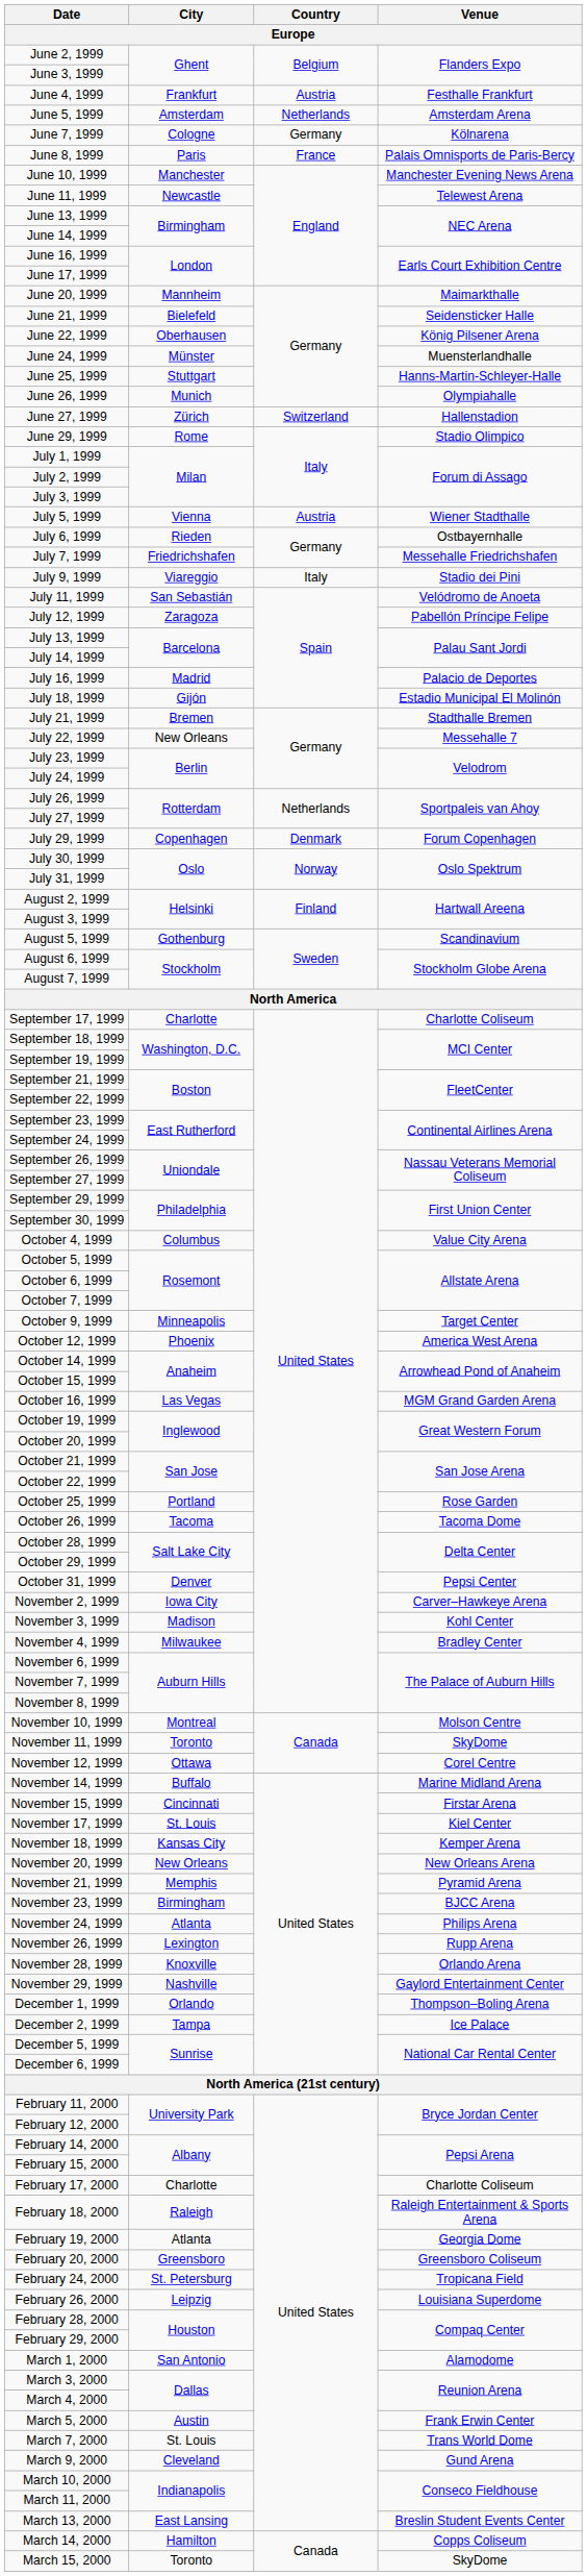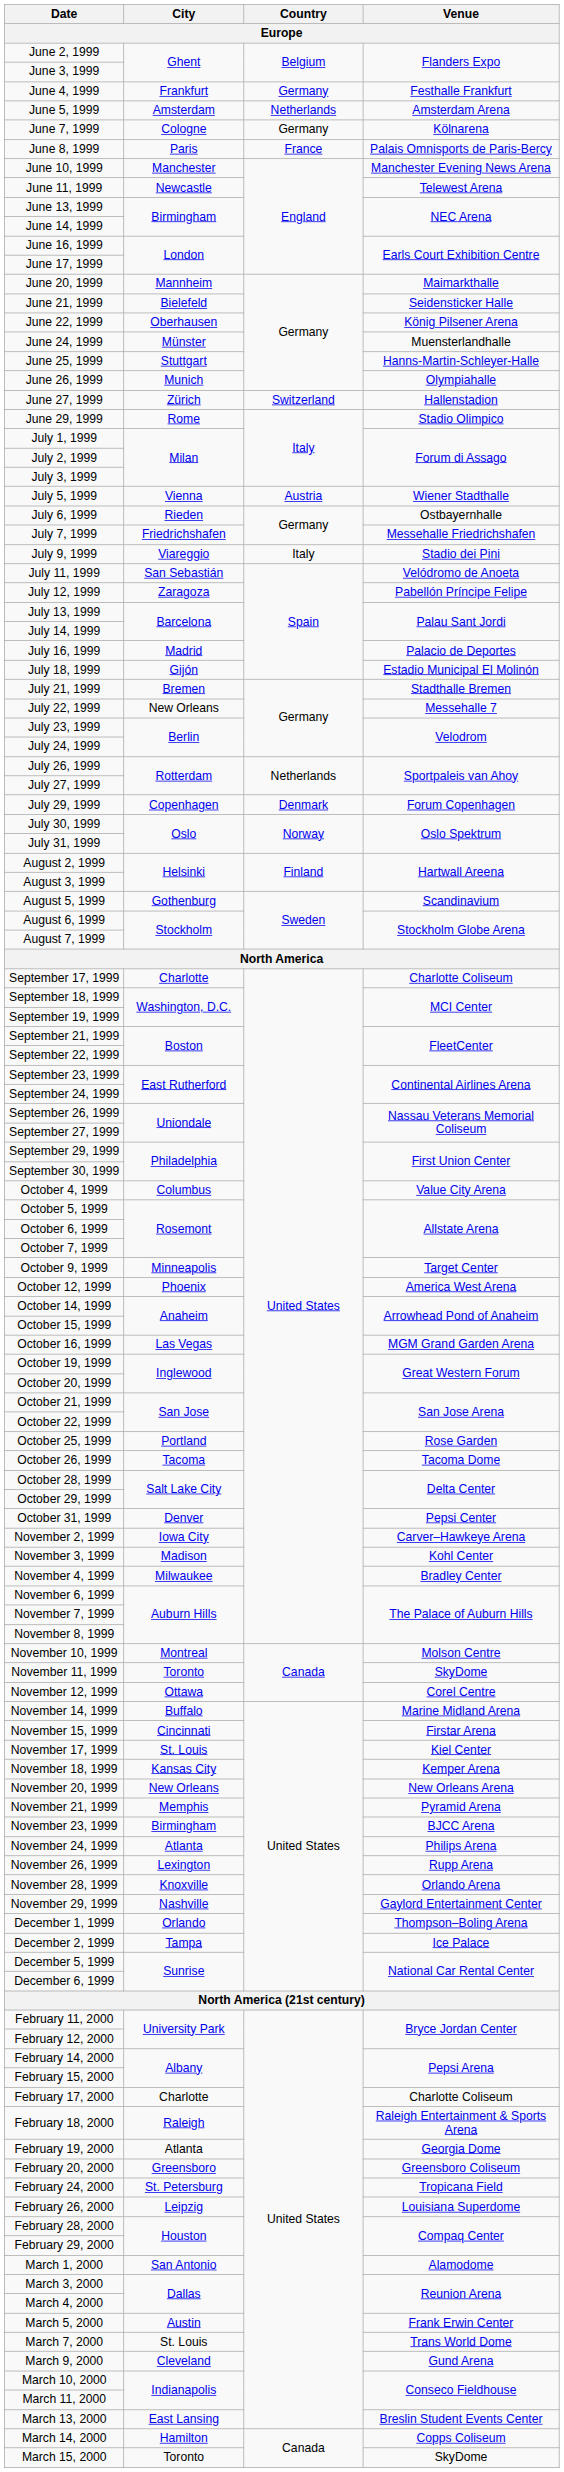 <table class="wikitable" style="text-align:center;">
 <tr>
 <th width="150">Date</th>
 <th width="150">City</th>
 <th width="150">Country</th>
 <th width="250">Venue</th>
 </tr>
 <tr>
 <th colspan="4">Europe</th>
 </tr>
 <tr>
 <td>June 2, 1999</td>
 <td rowspan="2"><a href='#'>Ghent</a></td>
 <td rowspan="2"><a href='#'>Belgium</a></td>
 <td rowspan="2"><a href='#'>Flanders Expo</a></td>
 </tr>
 <tr>
 <td>June 3, 1999</td>
 </tr>
 <tr>
 <td>June 4, 1999</td>
 <td><a href='#'>Frankfurt</a></td>
-<td><a href='#'>Austria</a></td>
+<td><a href='#'>Germany</a></td>
 <td><a href='#'>Festhalle Frankfurt</a></td>
 </tr>
 <tr>
 <td>June 5, 1999</td>
 <td><a href='#'>Amsterdam</a></td>
 <td><a href='#'>Netherlands</a></td>
 <td><a href='#'>Amsterdam Arena</a></td>
 </tr>
 <tr>
 <td>June 7, 1999</td>
 <td><a href='#'>Cologne</a></td>
 <td>Germany</td>
 <td><a href='#'>Kölnarena</a></td>
 </tr>
 <tr>
 <td>June 8, 1999</td>
 <td><a href='#'>Paris</a></td>
 <td><a href='#'>France</a></td>
 <td><a href='#'>Palais Omnisports de Paris-Bercy</a></td>
 </tr>
 <tr>
 <td>June 10, 1999</td>
 <td><a href='#'>Manchester</a></td>
 <td rowspan="6"><a href='#'>England</a></td>
 <td><a href='#'>Manchester Evening News Arena</a></td>
 </tr>
 <tr>
 <td>June 11, 1999</td>
 <td><a href='#'>Newcastle</a></td>
 <td><a href='#'>Telewest Arena</a></td>
 </tr>
 <tr>
 <td>June 13, 1999</td>
 <td rowspan="2"><a href='#'>Birmingham</a></td>
 <td rowspan="2"><a href='#'>NEC Arena</a></td>
 </tr>
 <tr>
 <td>June 14, 1999</td>
 </tr>
 <tr>
 <td>June 16, 1999</td>
 <td rowspan="2"><a href='#'>London</a></td>
 <td rowspan="2"><a href='#'>Earls Court Exhibition Centre</a></td>
 </tr>
 <tr>
 <td>June 17, 1999</td>
 </tr>
 <tr>
 <td>June 20, 1999</td>
 <td><a href='#'>Mannheim</a></td>
 <td rowspan="6">Germany</td>
 <td><a href='#'>Maimarkthalle</a></td>
 </tr>
 <tr>
 <td>June 21, 1999</td>
 <td><a href='#'>Bielefeld</a></td>
 <td><a href='#'>Seidensticker Halle</a></td>
 </tr>
 <tr>
 <td>June 22, 1999</td>
 <td><a href='#'>Oberhausen</a></td>
 <td><a href='#'>König Pilsener Arena</a></td>
 </tr>
 <tr>
 <td>June 24, 1999</td>
 <td><a href='#'>Münster</a></td>
 <td>Muensterlandhalle</td>
 </tr>
 <tr>
 <td>June 25, 1999</td>
 <td><a href='#'>Stuttgart</a></td>
 <td><a href='#'>Hanns-Martin-Schleyer-Halle</a></td>
 </tr>
 <tr>
 <td>June 26, 1999</td>
 <td><a href='#'>Munich</a></td>
 <td><a href='#'>Olympiahalle</a></td>
 </tr>
 <tr>
 <td>June 27, 1999</td>
 <td><a href='#'>Zürich</a></td>
 <td><a href='#'>Switzerland</a></td>
 <td><a href='#'>Hallenstadion</a></td>
 </tr>
 <tr>
 <td>June 29, 1999</td>
 <td><a href='#'>Rome</a></td>
 <td rowspan="4"><a href='#'>Italy</a></td>
 <td><a href='#'>Stadio Olimpico</a></td>
 </tr>
 <tr>
 <td>July 1, 1999</td>
 <td rowspan="3"><a href='#'>Milan</a></td>
 <td rowspan="3"><a href='#'>Forum di Assago</a></td>
 </tr>
 <tr>
 <td>July 2, 1999</td>
 </tr>
 <tr>
 <td>July 3, 1999</td>
 </tr>
 <tr>
 <td>July 5, 1999</td>
 <td><a href='#'>Vienna</a></td>
 <td><a href='#'>Austria</a></td>
 <td><a href='#'>Wiener Stadthalle</a></td>
 </tr>
 <tr>
 <td>July 6, 1999</td>
 <td><a href='#'>Rieden</a></td>
 <td rowspan="2">Germany</td>
 <td>Ostbayernhalle</td>
 </tr>
 <tr>
 <td>July 7, 1999</td>
 <td><a href='#'>Friedrichshafen</a></td>
 <td><a href='#'>Messehalle Friedrichshafen</a></td>
 </tr>
 <tr>
 <td>July 9, 1999</td>
 <td><a href='#'>Viareggio</a></td>
 <td>Italy</td>
 <td><a href='#'>Stadio dei Pini</a></td>
 </tr>
 <tr>
 <td>July 11, 1999</td>
 <td><a href='#'>San Sebastián</a></td>
 <td rowspan="6"><a href='#'>Spain</a></td>
 <td><a href='#'>Velódromo de Anoeta</a></td>
 </tr>
 <tr>
 <td>July 12, 1999</td>
 <td><a href='#'>Zaragoza</a></td>
 <td><a href='#'>Pabellón Príncipe Felipe</a></td>
 </tr>
 <tr>
 <td>July 13, 1999</td>
 <td rowspan="2"><a href='#'>Barcelona</a></td>
 <td rowspan="2"><a href='#'>Palau Sant Jordi</a></td>
 </tr>
 <tr>
 <td>July 14, 1999</td>
 </tr>
 <tr>
 <td>July 16, 1999</td>
 <td><a href='#'>Madrid</a></td>
 <td><a href='#'>Palacio de Deportes</a></td>
 </tr>
 <tr>
 <td>July 18, 1999</td>
 <td><a href='#'>Gijón</a></td>
 <td><a href='#'>Estadio Municipal El Molinón</a></td>
 </tr>
 <tr>
 <td>July 21, 1999</td>
 <td><a href='#'>Bremen</a></td>
 <td rowspan="4">Germany</td>
 <td><a href='#'>Stadthalle Bremen</a></td>
 </tr>
 <tr>
 <td>July 22, 1999</td>
 <td>New Orleans</td>
 <td><a href='#'>Messehalle 7</a></td>
 </tr>
 <tr>
 <td>July 23, 1999</td>
 <td rowspan="2"><a href='#'>Berlin</a></td>
 <td rowspan="2"><a href='#'>Velodrom</a></td>
 </tr>
 <tr>
 <td>July 24, 1999</td>
 </tr>
 <tr>
 <td>July 26, 1999</td>
 <td rowspan="2"><a href='#'>Rotterdam</a></td>
 <td rowspan="2">Netherlands</td>
 <td rowspan="2"><a href='#'>Sportpaleis van Ahoy</a></td>
 </tr>
 <tr>
 <td>July 27, 1999</td>
 </tr>
 <tr>
 <td>July 29, 1999</td>
 <td><a href='#'>Copenhagen</a></td>
 <td><a href='#'>Denmark</a></td>
 <td><a href='#'>Forum Copenhagen</a></td>
 </tr>
 <tr>
 <td>July 30, 1999</td>
 <td rowspan="2"><a href='#'>Oslo</a></td>
 <td rowspan="2"><a href='#'>Norway</a></td>
 <td rowspan="2"><a href='#'>Oslo Spektrum</a></td>
 </tr>
 <tr>
 <td>July 31, 1999</td>
 </tr>
 <tr>
 <td>August 2, 1999</td>
 <td rowspan="2"><a href='#'>Helsinki</a></td>
 <td rowspan="2"><a href='#'>Finland</a></td>
 <td rowspan="2"><a href='#'>Hartwall Areena</a></td>
 </tr>
 <tr>
 <td>August 3, 1999</td>
 </tr>
 <tr>
 <td>August 5, 1999</td>
 <td><a href='#'>Gothenburg</a></td>
 <td rowspan="3"><a href='#'>Sweden</a></td>
 <td><a href='#'>Scandinavium</a></td>
 </tr>
 <tr>
 <td>August 6, 1999</td>
 <td rowspan="2"><a href='#'>Stockholm</a></td>
 <td rowspan="2"><a href='#'>Stockholm Globe Arena</a></td>
 </tr>
 <tr>
 <td>August 7, 1999</td>
 </tr>
 <tr>
 <th colspan="4">North America</th>
 </tr>
 <tr>
 <td>September 17, 1999</td>
 <td><a href='#'>Charlotte</a></td>
 <td rowspan="35"><a href='#'>United States</a></td>
 <td><a href='#'>Charlotte Coliseum</a></td>
 </tr>
 <tr>
 <td>September 18, 1999</td>
 <td rowspan="2"><a href='#'>Washington, D.C.</a></td>
 <td rowspan="2"><a href='#'>MCI Center</a></td>
 </tr>
 <tr>
 <td>September 19, 1999</td>
 </tr>
 <tr>
 <td>September 21, 1999</td>
 <td rowspan="2"><a href='#'>Boston</a></td>
 <td rowspan="2"><a href='#'>FleetCenter</a></td>
 </tr>
 <tr>
 <td>September 22, 1999</td>
 </tr>
 <tr>
 <td>September 23, 1999</td>
 <td rowspan="2"><a href='#'>East Rutherford</a></td>
 <td rowspan="2"><a href='#'>Continental Airlines Arena</a></td>
 </tr>
 <tr>
 <td>September 24, 1999</td>
 </tr>
 <tr>
 <td>September 26, 1999</td>
 <td rowspan="2"><a href='#'>Uniondale</a></td>
 <td rowspan="2"><a href='#'>Nassau Veterans Memorial Coliseum</a></td>
 </tr>
 <tr>
 <td>September 27, 1999</td>
 </tr>
 <tr>
 <td>September 29, 1999</td>
 <td rowspan="2"><a href='#'>Philadelphia</a></td>
 <td rowspan="2"><a href='#'>First Union Center</a></td>
 </tr>
 <tr>
 <td>September 30, 1999</td>
 </tr>
 <tr>
 <td>October 4, 1999</td>
 <td><a href='#'>Columbus</a></td>
 <td><a href='#'>Value City Arena</a></td>
 </tr>
 <tr>
 <td>October 5, 1999</td>
 <td rowspan="3"><a href='#'>Rosemont</a></td>
 <td rowspan="3"><a href='#'>Allstate Arena</a></td>
 </tr>
 <tr>
 <td>October 6, 1999</td>
 </tr>
 <tr>
 <td>October 7, 1999</td>
 </tr>
 <tr>
 <td>October 9, 1999</td>
 <td><a href='#'>Minneapolis</a></td>
 <td><a href='#'>Target Center</a></td>
 </tr>
 <tr>
 <td>October 12, 1999</td>
 <td><a href='#'>Phoenix</a></td>
 <td><a href='#'>America West Arena</a></td>
 </tr>
 <tr>
 <td>October 14, 1999</td>
 <td rowspan="2"><a href='#'>Anaheim</a></td>
 <td rowspan="2"><a href='#'>Arrowhead Pond of Anaheim</a></td>
 </tr>
 <tr>
 <td>October 15, 1999</td>
 </tr>
 <tr>
 <td>October 16, 1999</td>
 <td><a href='#'>Las Vegas</a></td>
 <td><a href='#'>MGM Grand Garden Arena</a></td>
 </tr>
 <tr>
 <td>October 19, 1999</td>
 <td rowspan="2"><a href='#'>Inglewood</a></td>
 <td rowspan="2"><a href='#'>Great Western Forum</a></td>
 </tr>
 <tr>
 <td>October 20, 1999</td>
 </tr>
 <tr>
 <td>October 21, 1999</td>
 <td rowspan="2"><a href='#'>San Jose</a></td>
 <td rowspan="2"><a href='#'>San Jose Arena</a></td>
 </tr>
 <tr>
 <td>October 22, 1999</td>
 </tr>
 <tr>
 <td>October 25, 1999</td>
 <td><a href='#'>Portland</a></td>
 <td><a href='#'>Rose Garden</a></td>
 </tr>
 <tr>
 <td>October 26, 1999</td>
 <td><a href='#'>Tacoma</a></td>
 <td><a href='#'>Tacoma Dome</a></td>
 </tr>
 <tr>
 <td>October 28, 1999</td>
 <td rowspan="2"><a href='#'>Salt Lake City</a></td>
 <td rowspan="2"><a href='#'>Delta Center</a></td>
 </tr>
 <tr>
 <td>October 29, 1999</td>
 </tr>
 <tr>
 <td>October 31, 1999</td>
 <td><a href='#'>Denver</a></td>
 <td><a href='#'>Pepsi Center</a></td>
 </tr>
 <tr>
 <td>November 2, 1999</td>
 <td><a href='#'>Iowa City</a></td>
 <td><a href='#'>Carver–Hawkeye Arena</a></td>
 </tr>
 <tr>
 <td>November 3, 1999</td>
 <td><a href='#'>Madison</a></td>
 <td><a href='#'>Kohl Center</a></td>
 </tr>
 <tr>
 <td>November 4, 1999</td>
 <td><a href='#'>Milwaukee</a></td>
 <td><a href='#'>Bradley Center</a></td>
 </tr>
 <tr>
 <td>November 6, 1999</td>
 <td rowspan="3"><a href='#'>Auburn Hills</a></td>
 <td rowspan="3"><a href='#'>The Palace of Auburn Hills</a></td>
 </tr>
 <tr>
 <td>November 7, 1999</td>
 </tr>
 <tr>
 <td>November 8, 1999</td>
 </tr>
 <tr a>
 <td>November 10, 1999</td>
 <td><a href='#'>Montreal</a></td>
 <td rowspan="3"><a href='#'>Canada</a></td>
 <td><a href='#'>Molson Centre</a></td>
 </tr>
 <tr>
 <td>November 11, 1999</td>
 <td><a href='#'>Toronto</a></td>
 <td><a href='#'>SkyDome</a></td>
 </tr>
 <tr>
 <td>November 12, 1999</td>
 <td><a href='#'>Ottawa</a></td>
 <td><a href='#'>Corel Centre</a></td>
 </tr>
 <tr>
 <td>November 14, 1999</td>
 <td><a href='#'>Buffalo</a></td>
 <td rowspan="15">United States</td>
 <td><a href='#'>Marine Midland Arena</a></td>
 </tr>
 <tr>
 <td>November 15, 1999</td>
 <td><a href='#'>Cincinnati</a></td>
 <td><a href='#'>Firstar Arena</a></td>
 </tr>
 <tr>
 <td>November 17, 1999</td>
 <td><a href='#'>St. Louis</a></td>
 <td><a href='#'>Kiel Center</a></td>
 </tr>
 <tr>
 <td>November 18, 1999</td>
 <td><a href='#'>Kansas City</a></td>
 <td><a href='#'>Kemper Arena</a></td>
 </tr>
 <tr>
 <td>November 20, 1999</td>
 <td><a href='#'>New Orleans</a></td>
 <td><a href='#'>New Orleans Arena</a></td>
 </tr>
 <tr>
 <td>November 21, 1999</td>
 <td><a href='#'>Memphis</a></td>
 <td><a href='#'>Pyramid Arena</a></td>
 </tr>
 <tr>
 <td>November 23, 1999</td>
 <td><a href='#'>Birmingham</a></td>
 <td><a href='#'>BJCC Arena</a></td>
 </tr>
 <tr>
 <td>November 24, 1999</td>
 <td><a href='#'>Atlanta</a></td>
 <td><a href='#'>Philips Arena</a></td>
 </tr>
 <tr>
 <td>November 26, 1999</td>
 <td><a href='#'>Lexington</a></td>
 <td><a href='#'>Rupp Arena</a></td>
 </tr>
 <tr>
 <td>November 28, 1999</td>
 <td><a href='#'>Knoxville</a></td>
 <td><a href='#'>Orlando Arena</a></td>
 </tr>
 <tr>
 <td>November 29, 1999</td>
 <td><a href='#'>Nashville</a></td>
 <td><a href='#'>Gaylord Entertainment Center</a></td>
 </tr>
 <tr>
 <td>December 1, 1999</td>
 <td><a href='#'>Orlando</a></td>
 <td><a href='#'>Thompson–Boling Arena</a></td>
 </tr>
 <tr>
 <td>December 2, 1999</td>
 <td><a href='#'>Tampa</a></td>
 <td><a href='#'>Ice Palace</a></td>
 </tr>
 <tr>
 <td>December 5, 1999</td>
 <td rowspan="2"><a href='#'>Sunrise</a></td>
 <td rowspan="2"><a href='#'>National Car Rental Center</a></td>
 </tr>
 <tr>
 <td>December 6, 1999</td>
 </tr>
 <tr>
 <th colspan="4">North America (21st century)</th>
 </tr>
 <tr>
 <td>February 11, 2000</td>
 <td rowspan="2"><a href='#'>University Park</a></td>
 <td rowspan="21">United States</td>
 <td rowspan="2"><a href='#'>Bryce Jordan Center</a></td>
 </tr>
 <tr>
 <td>February 12, 2000</td>
 </tr>
 <tr>
 <td>February 14, 2000</td>
 <td rowspan="2"><a href='#'>Albany</a></td>
 <td rowspan="2"><a href='#'>Pepsi Arena</a></td>
 </tr>
 <tr>
 <td>February 15, 2000</td>
 </tr>
 <tr>
 <td>February 17, 2000</td>
 <td>Charlotte</td>
 <td>Charlotte Coliseum</td>
 </tr>
 <tr>
 <td>February 18, 2000</td>
 <td><a href='#'>Raleigh</a></td>
 <td><a href='#'>Raleigh Entertainment & Sports Arena</a></td>
 </tr>
 <tr>
 <td>February 19, 2000</td>
 <td>Atlanta</td>
 <td><a href='#'>Georgia Dome</a></td>
 </tr>
 <tr>
 <td>February 20, 2000</td>
 <td><a href='#'>Greensboro</a></td>
 <td><a href='#'>Greensboro Coliseum</a></td>
 </tr>
 <tr>
 <td>February 24, 2000</td>
 <td><a href='#'>St. Petersburg</a></td>
 <td><a href='#'>Tropicana Field</a></td>
 </tr>
 <tr>
 <td>February 26, 2000</td>
 <td><a href='#'>Leipzig</a></td>
 <td><a href='#'>Louisiana Superdome</a></td>
 </tr>
 <tr>
 <td>February 28, 2000</td>
 <td rowspan="2"><a href='#'>Houston</a></td>
 <td rowspan="2"><a href='#'>Compaq Center</a></td>
 </tr>
 <tr>
 <td>February 29, 2000</td>
 </tr>
 <tr>
 <td>March 1, 2000</td>
 <td><a href='#'>San Antonio</a></td>
 <td><a href='#'>Alamodome</a></td>
 </tr>
 <tr>
 <td>March 3, 2000</td>
 <td rowspan="2"><a href='#'>Dallas</a></td>
 <td rowspan="2"><a href='#'>Reunion Arena</a></td>
 </tr>
 <tr>
 <td>March 4, 2000</td>
 </tr>
 <tr>
 <td>March 5, 2000</td>
 <td><a href='#'>Austin</a></td>
 <td><a href='#'>Frank Erwin Center</a></td>
 </tr>
 <tr>
 <td>March 7, 2000</td>
 <td>St. Louis</td>
 <td><a href='#'>Trans World Dome</a></td>
 </tr>
 <tr>
 <td>March 9, 2000</td>
 <td><a href='#'>Cleveland</a></td>
 <td><a href='#'>Gund Arena</a></td>
 </tr>
 <tr>
 <td>March 10, 2000</td>
 <td rowspan="2"><a href='#'>Indianapolis</a></td>
 <td rowspan="2"><a href='#'>Conseco Fieldhouse</a></td>
 </tr>
 <tr>
 <td>March 11, 2000</td>
 </tr>
 <tr>
 <td>March 13, 2000</td>
 <td><a href='#'>East Lansing</a></td>
 <td><a href='#'>Breslin Student Events Center</a></td>
 </tr>
 <tr>
 <td>March 14, 2000</td>
 <td><a href='#'>Hamilton</a></td>
 <td rowspan="2">Canada</td>
 <td><a href='#'>Copps Coliseum</a></td>
 </tr>
 <tr>
 <td>March 15, 2000</td>
 <td>Toronto</td>
 <td>SkyDome</td>
 </tr>
 </table>
